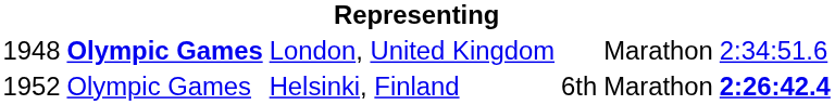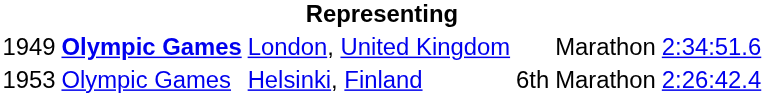 <table>
 <tr>
 <th colspan="6">Representing </th>
 </tr>
 <tr>
-<td>1948</td>
+<td>1949</td>
 <td><strong><a href='#'>Olympic Games</a></strong></td>
 <td><a href='#'>London</a>, <a href='#'>United Kingdom</a></td>
 <td></td>
 <td>Marathon</td>
 <td><a href='#'>2:34:51.6</a></td>
 </tr>
 <tr>
-<td>1952</td>
+<td>1953</td>
 <td><a href='#'>Olympic Games</a></td>
 <td><a href='#'>Helsinki</a>, <a href='#'>Finland</a></td>
 <td>6th</td>
 <td>Marathon</td>
-<td><strong><a href='#'>2:26:42.4</a></strong></td>
+<td><a href='#'>2:26:42.4</a></td>
 </tr>
 </table>
